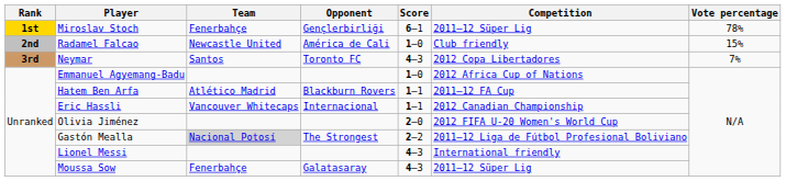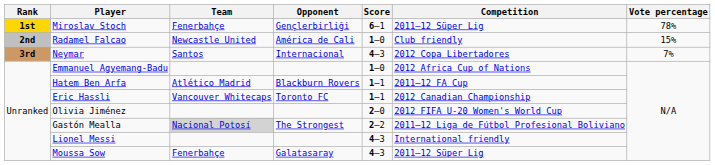 <table class="wikitable">
 <tr>
 <th>Rank</th>
 <th>Player</th>
 <th>Team</th>
 <th>Opponent</th>
 <th>Score</th>
 <th>Competition</th>
 <th>Vote percentage</th>
 </tr>
 <tr>
 <td scope=col style="background-color: gold" align="center"><strong>1st</strong></td>
 <td> <a href='#'>Miroslav Stoch</a></td>
 <td> <a href='#'>Fenerbahçe</a></td>
 <td> <a href='#'>Gençlerbirliği</a></td>
 <td align="center"><strong>6</strong>–1</td>
 <td><a href='#'>2011–12 Süper Lig</a></td>
 <td align="center">78%</td>
 </tr>
 <tr>
 <td scope=col style="background-color: silver" align="center"><strong>2nd</strong></td>
 <td> <a href='#'>Radamel Falcao</a></td>
 <td> <a href='#'>Newcastle United</a></td>
 <td> <a href='#'>América de Cali</a></td>
 <td align="center"><strong>1</strong>–0</td>
 <td><a href='#'>Club friendly</a></td>
 <td align="center">15%</td>
 </tr>
 <tr>
 <td scope=col style="background-color: #cc9966" align="center"><strong>3rd</strong></td>
 <td> <a href='#'>Neymar</a></td>
 <td> <a href='#'>Santos</a></td>
-<td> <a href='#'>Toronto FC</a></td>
+<td> <a href='#'>Internacional</a></td>
 <td align="center"><strong>4</strong>–3</td>
 <td><a href='#'>2012 Copa Libertadores</a></td>
 <td align="center">7%</td>
 </tr>
 <tr>
 <td rowspan="7">Unranked</td>
 <td> <a href='#'>Emmanuel Agyemang-Badu</a></td>
 <td></td>
 <td></td>
 <td align="center"><strong>1</strong>–0</td>
 <td><a href='#'>2012 Africa Cup of Nations</a></td>
 <td rowspan="7" align="center">N/A</td>
 </tr>
 <tr>
 <td> <a href='#'>Hatem Ben Arfa</a></td>
 <td> <a href='#'>Atlético Madrid</a></td>
 <td> <a href='#'>Blackburn Rovers</a></td>
 <td align="center"><strong>1</strong>–1</td>
 <td><a href='#'>2011–12 FA Cup</a></td>
 </tr>
 <tr>
 <td> <a href='#'>Eric Hassli</a></td>
 <td> <a href='#'>Vancouver Whitecaps</a></td>
-<td> <a href='#'>Internacional</a></td>
+<td> <a href='#'>Toronto FC</a></td>
 <td align="center"><strong>1</strong>–1</td>
 <td><a href='#'>2012 Canadian Championship</a></td>
 </tr>
 <tr>
 <td> Olivia Jiménez</td>
 <td></td>
 <td></td>
 <td align="center"><strong>2</strong>–0</td>
 <td><a href='#'>2012 FIFA U-20 Women's World Cup</a></td>
 </tr>
 <tr>
 <td> Gastón Mealla</td>
 <td style="background: lightgrey;"> <a href='#'>Nacional Potosí</a></td>
 <td> <a href='#'>The Strongest</a></td>
 <td align="center"><strong>2</strong>–2</td>
 <td><a href='#'>2011–12 Liga de Fútbol Profesional Boliviano</a></td>
 </tr>
 <tr>
 <td> <a href='#'>Lionel Messi</a></td>
 <td></td>
 <td></td>
 <td align="center"><strong>4</strong>–3</td>
 <td><a href='#'>International friendly</a></td>
 </tr>
 <tr>
 <td> <a href='#'>Moussa Sow</a></td>
 <td> <a href='#'>Fenerbahçe</a></td>
 <td> <a href='#'>Galatasaray</a></td>
 <td align="center"><strong>4</strong>–3</td>
 <td><a href='#'>2011–12 Süper Lig</a></td>
 </tr>
 </table>
